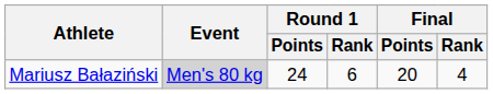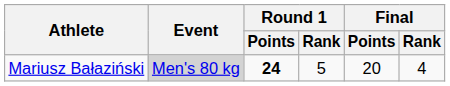 <table class="wikitable" style="font-size:90%">
 <tr>
 <th rowspan=2>Athlete</th>
 <th rowspan=2>Event</th>
 <th colspan=2>Round 1</th>
 <th colspan=2>Final</th>
 </tr>
 <tr style="font-size:95%">
 <th>Points</th>
 <th>Rank</th>
 <th>Points</th>
 <th>Rank</th>
 </tr>
 <tr align=center>
 <td align=left><a href='#'>Mariusz Bałaziński</a></td>
 <td align=left style="background: lightgrey;"><a href='#'>Men's 80 kg</a></td>
-<td>24</td>
-<td>6</td>
+<td><strong>24</strong></td>
+<td>5</td>
 <td>20</td>
 <td>4</td>
 </tr>
 </table>
